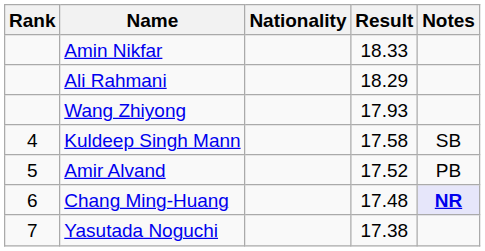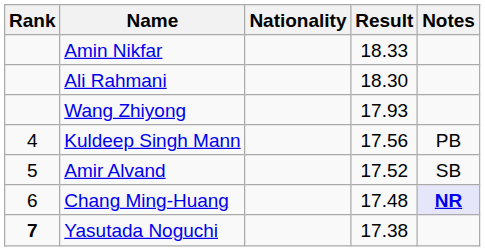 <table class="wikitable sortable" style="text-align:center;font-size:95%">
 <tr>
 <th>Rank</th>
 <th>Name</th>
 <th>Nationality</th>
 <th>Result</th>
 <th>Notes</th>
 </tr>
 <tr>
 <td></td>
 <td style="text-align:left;"><a href='#'>Amin Nikfar</a></td>
 <td style="text-align:left;"></td>
 <td>18.33</td>
 <td></td>
 </tr>
 <tr>
 <td></td>
 <td style="text-align:left;"><a href='#'>Ali Rahmani</a></td>
 <td style="text-align:left;"></td>
-<td>18.29</td>
+<td>18.30</td>
 <td></td>
 </tr>
 <tr>
 <td></td>
 <td style="text-align:left;"><a href='#'>Wang Zhiyong</a></td>
 <td style="text-align:left;"></td>
 <td>17.93</td>
 <td></td>
 </tr>
 <tr>
 <td>4</td>
 <td style="text-align:left;"><a href='#'>Kuldeep Singh Mann</a></td>
 <td style="text-align:left;"></td>
-<td>17.58</td>
-<td>SB</td>
+<td>17.56</td>
+<td>PB</td>
 </tr>
 <tr>
 <td>5</td>
 <td style="text-align:left;"><a href='#'>Amir Alvand</a></td>
 <td style="text-align:left;"></td>
 <td>17.52</td>
-<td>PB</td>
+<td>SB</td>
 </tr>
 <tr>
 <td>6</td>
 <td style="text-align:left;"><a href='#'>Chang Ming-Huang</a></td>
 <td style="text-align:left;"></td>
 <td>17.48</td>
 <td style="background: lavender;"><strong><a href='#'>NR</a></strong></td>
 </tr>
 <tr>
-<td>7</td>
+<td><strong>7</strong></td>
 <td style="text-align:left;"><a href='#'>Yasutada Noguchi</a></td>
 <td style="text-align:left;"></td>
 <td>17.38</td>
 <td></td>
 </tr>
 </table>
